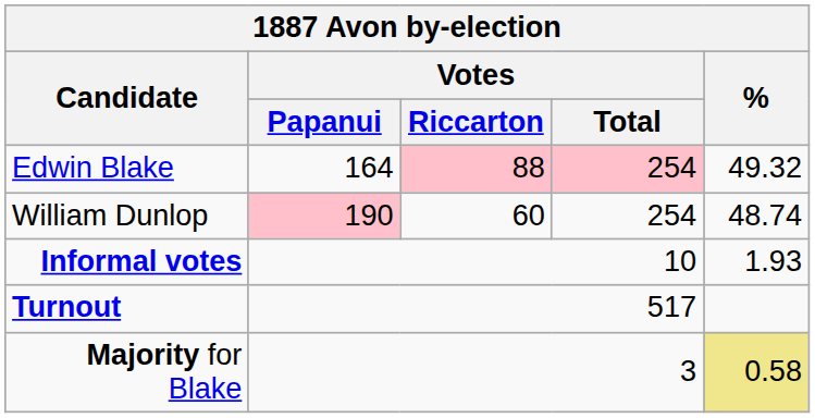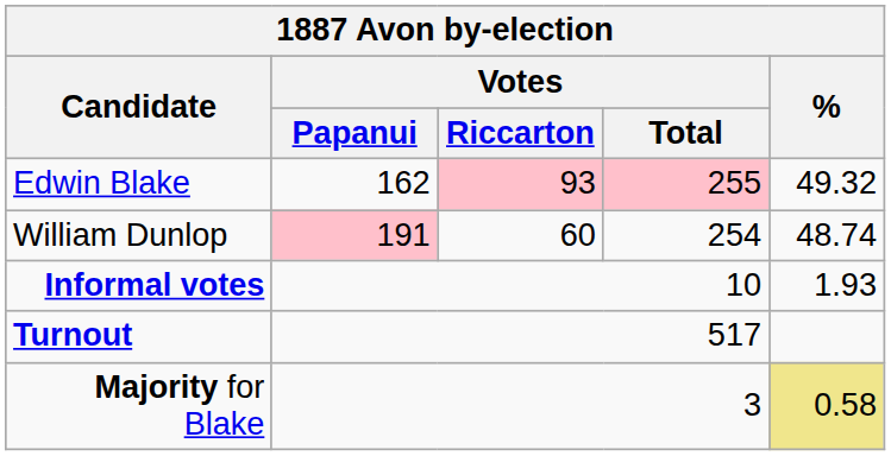 <table class=wikitable>
 <tr>
 <th colspan=5 align="center">1887 Avon by-election</th>
 </tr>
 <tr>
 <th rowspan=2 width=125>Candidate</th>
 <th colspan=3>Votes</th>
 <th rowspan=2 width=50>%</th>
 </tr>
 <tr>
 <th width=75><a href='#'>Papanui</a></th>
 <th width=75><a href='#'>Riccarton</a></th>
 <th width=75>Total</th>
 </tr>
 <tr>
 <td><a href='#'>Edwin Blake</a></td>
-<td align=right>164</td>
-<td bgcolor=#FFC0CB align=right>88</td>
-<td bgcolor=#FFC0CB align=right>254</td>
+<td align=right>162</td>
+<td bgcolor=#FFC0CB align=right>93</td>
+<td bgcolor=#FFC0CB align=right>255</td>
 <td align=right>49.32</td>
 </tr>
 <tr>
 <td>William Dunlop</td>
-<td bgcolor=#FFC0CB align=right>190</td>
+<td bgcolor=#FFC0CB align=right>191</td>
 <td align=right>60</td>
 <td align=right>254</td>
 <td align=right>48.74</td>
 </tr>
 <tr>
 <td align=right><strong><a href='#'>Informal votes</a></strong></td>
 <td align=right colspan=3>10</td>
 <td align=right>1.93</td>
 </tr>
 <tr>
 <td><strong><a href='#'>Turnout</a></strong></td>
 <td align=right colspan=3>517</td>
 <td align=right></td>
 </tr>
 <tr>
 <td align=right><strong>Majority</strong> for <a href='#'>Blake</a></td>
 <td align=right colspan=3>3</td>
 <td align=right style="background: khaki;">0.58</td>
 </tr>
 </table>
